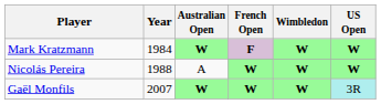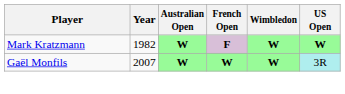 <table class="wikitable sortable" style="text-align:center;">
 <tr>
 <th style="width:170px;"><strong>Player</strong></th>
 <th><strong>Year</strong></th>
 <th class="unsortable" width="50"><small><strong>Australian Open</strong></small></th>
 <th class="unsortable" width="50"><small><strong>French Open</strong></small></th>
 <th class="unsortable" width="50"><small><strong>Wimbledon</strong></small></th>
 <th class="unsortable" width="50"><small><strong>US Open</strong></small></th>
 </tr>
 <tr>
 <td align="left"> <a href='#'>Mark Kratzmann</a></td>
-<td>1984</td>
+<td>1982</td>
 <td style="background:PaleGreen;"><strong>W</strong></td>
 <td style="background:thistle;"><strong>F</strong></td>
-<td style="background:PaleGreen;"><strong>W</strong></td>
-<td style="background:PaleGreen;"><strong>W</strong></td>
-</tr>
-<tr>
-<td align="left"> <a href='#'>Nicolás Pereira</a></td>
-<td>1988</td>
-<td>A</td>
-<td style="background:PaleGreen;"><strong>W</strong></td>
 <td style="background:PaleGreen;"><strong>W</strong></td>
 <td style="background:PaleGreen;"><strong>W</strong></td>
 </tr>
 <tr>
 <td align="left"> <a href='#'>Gaël Monfils</a></td>
 <td>2007</td>
 <td style="background:PaleGreen;"><strong>W</strong></td>
 <td style="background:PaleGreen;"><strong>W</strong></td>
 <td style="background:PaleGreen;"><strong>W</strong></td>
 <td style="background:#afeeee;">3R</td>
 </tr>
 </table>
